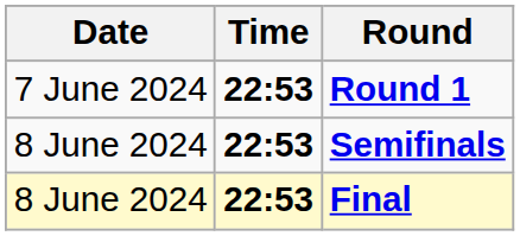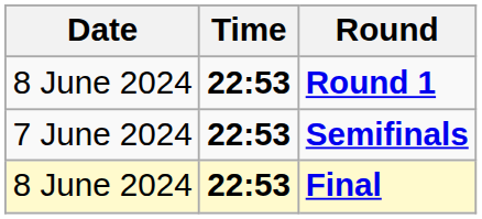 <table class="wikitable">
 <tr>
 <th>Date</th>
 <th>Time</th>
 <th>Round</th>
 </tr>
 <tr>
-<td>7 June 2024</td>
+<td>8 June 2024</td>
 <td><strong>22:53</strong></td>
 <td><strong><a href='#'>Round 1</a></strong></td>
 </tr>
 <tr>
-<td>8 June 2024</td>
+<td>7 June 2024</td>
 <td><strong>22:53</strong></td>
 <td><strong><a href='#'>Semifinals</a></strong></td>
 </tr>
 <tr style=background:lemonchiffon>
 <td>8 June 2024</td>
 <td><strong>22:53</strong></td>
 <td><strong><a href='#'>Final</a></strong></td>
 </tr>
 </table>
